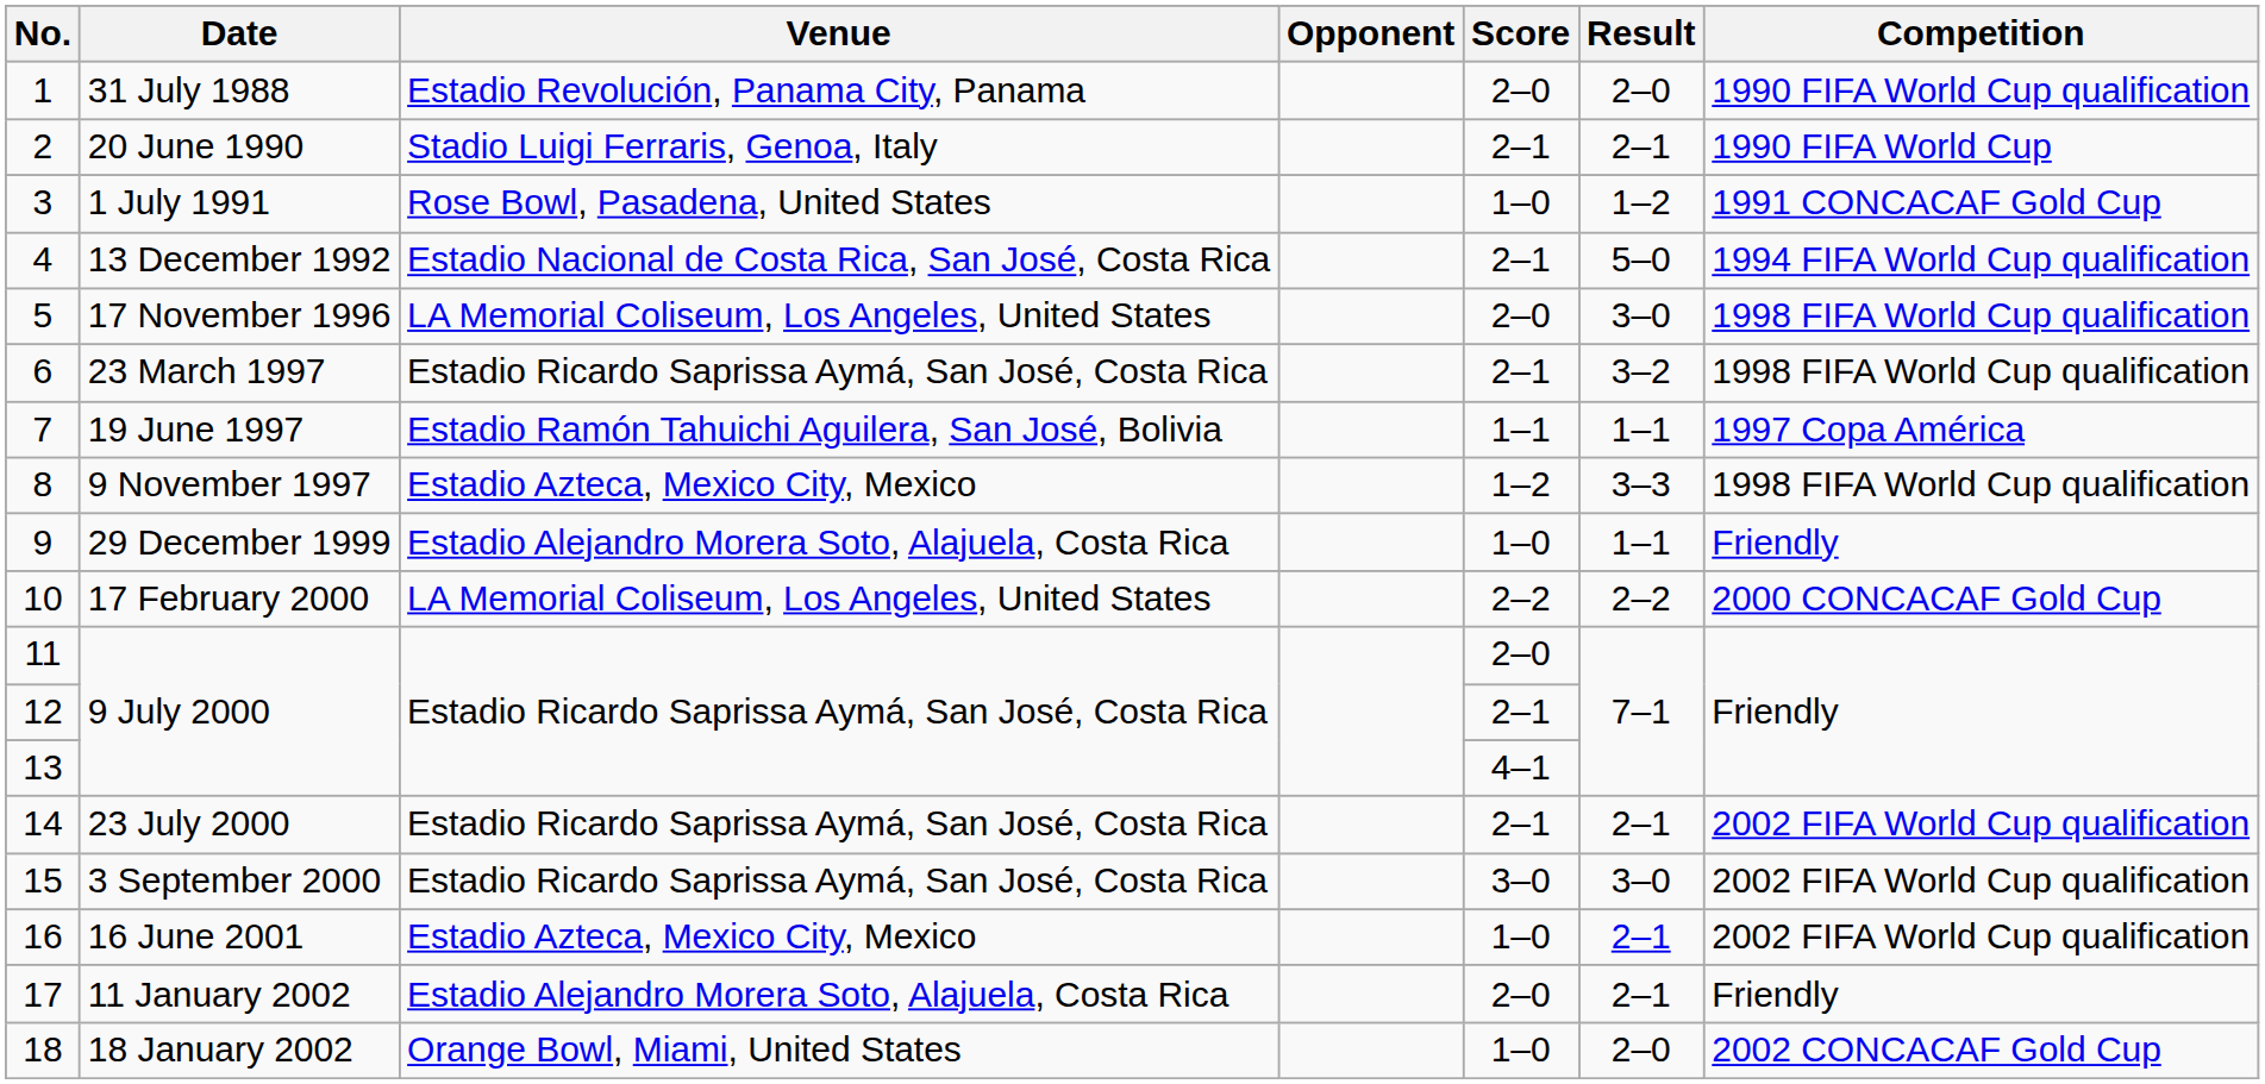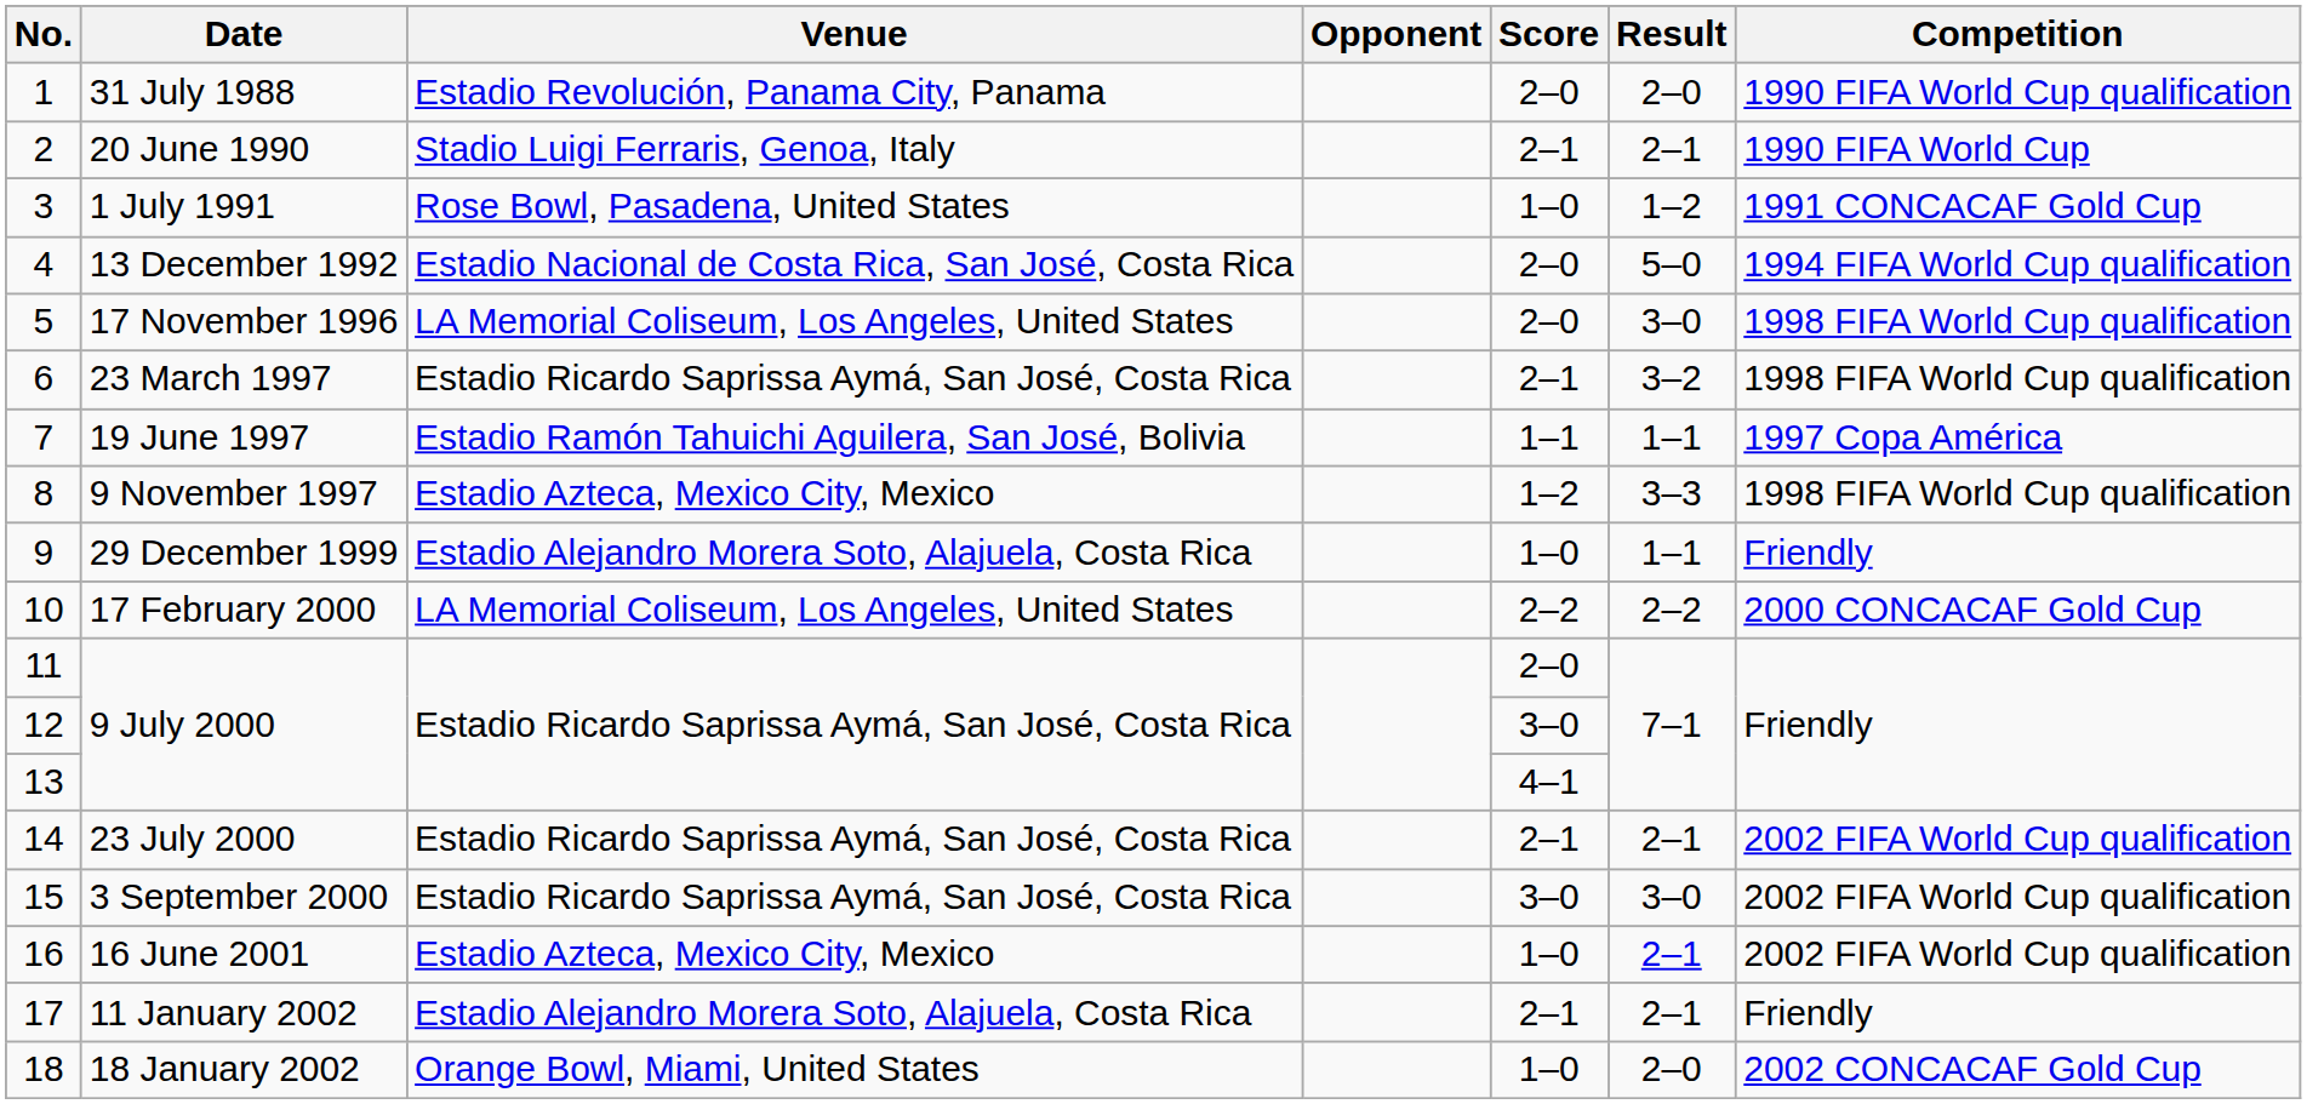 <table class="wikitable sortable">
 <tr>
 <th scope="col">No.</th>
 <th scope="col">Date</th>
 <th scope="col">Venue</th>
 <th scope="col">Opponent</th>
 <th scope="col">Score</th>
 <th scope="col">Result</th>
 <th scope="col">Competition</th>
 </tr>
 <tr>
 <td style="text-align:center">1</td>
 <td>31 July 1988</td>
 <td><a href='#'>Estadio Revolución</a>, <a href='#'>Panama City</a>, Panama</td>
 <td></td>
 <td style="text-align:center">2–0</td>
 <td style="text-align:center">2–0</td>
 <td><a href='#'>1990 FIFA World Cup qualification</a></td>
 </tr>
 <tr>
 <td style="text-align:center">2</td>
 <td>20 June 1990</td>
 <td><a href='#'>Stadio Luigi Ferraris</a>, <a href='#'>Genoa</a>, Italy</td>
 <td></td>
 <td style="text-align:center">2–1</td>
 <td style="text-align:center">2–1</td>
 <td><a href='#'>1990 FIFA World Cup</a></td>
 </tr>
 <tr>
 <td style="text-align:center">3</td>
 <td>1 July 1991</td>
 <td><a href='#'>Rose Bowl</a>, <a href='#'>Pasadena</a>, United States</td>
 <td></td>
 <td style="text-align:center">1–0</td>
 <td style="text-align:center">1–2</td>
 <td><a href='#'>1991 CONCACAF Gold Cup</a></td>
 </tr>
 <tr>
 <td style="text-align:center">4</td>
 <td>13 December 1992</td>
 <td><a href='#'>Estadio Nacional de Costa Rica</a>, <a href='#'>San José</a>, Costa Rica</td>
 <td></td>
-<td style="text-align:center">2–1</td>
+<td style="text-align:center">2–0</td>
 <td style="text-align:center">5–0</td>
 <td><a href='#'>1994 FIFA World Cup qualification</a></td>
 </tr>
 <tr>
 <td style="text-align:center">5</td>
 <td>17 November 1996</td>
 <td><a href='#'>LA Memorial Coliseum</a>, <a href='#'>Los Angeles</a>, United States</td>
 <td></td>
 <td style="text-align:center">2–0</td>
 <td style="text-align:center">3–0</td>
 <td><a href='#'>1998 FIFA World Cup qualification</a></td>
 </tr>
 <tr>
 <td style="text-align:center">6</td>
 <td>23 March 1997</td>
 <td>Estadio Ricardo Saprissa Aymá, San José, Costa Rica</td>
 <td></td>
 <td style="text-align:center">2–1</td>
 <td style="text-align:center">3–2</td>
 <td>1998 FIFA World Cup qualification</td>
 </tr>
 <tr>
 <td style="text-align:center">7</td>
 <td>19 June 1997</td>
 <td><a href='#'>Estadio Ramón Tahuichi Aguilera</a>, <a href='#'>San José</a>, Bolivia</td>
 <td></td>
 <td style="text-align:center">1–1</td>
 <td style="text-align:center">1–1</td>
 <td><a href='#'>1997 Copa América</a></td>
 </tr>
 <tr>
 <td style="text-align:center">8</td>
 <td>9 November 1997</td>
 <td><a href='#'>Estadio Azteca</a>, <a href='#'>Mexico City</a>, Mexico</td>
 <td></td>
 <td style="text-align:center">1–2</td>
 <td style="text-align:center">3–3</td>
 <td>1998 FIFA World Cup qualification</td>
 </tr>
 <tr>
 <td style="text-align:center">9</td>
 <td>29 December 1999</td>
 <td><a href='#'>Estadio Alejandro Morera Soto</a>, <a href='#'>Alajuela</a>, Costa Rica</td>
 <td></td>
 <td style="text-align:center">1–0</td>
 <td style="text-align:center">1–1</td>
 <td><a href='#'>Friendly</a></td>
 </tr>
 <tr>
 <td style="text-align:center">10</td>
 <td>17 February 2000</td>
 <td><a href='#'>LA Memorial Coliseum</a>, <a href='#'>Los Angeles</a>, United States</td>
 <td></td>
 <td style="text-align:center">2–2</td>
 <td style="text-align:center">2–2</td>
 <td><a href='#'>2000 CONCACAF Gold Cup</a></td>
 </tr>
 <tr>
 <td style="text-align:center">11</td>
 <td rowspan="3">9 July 2000</td>
 <td rowspan="3">Estadio Ricardo Saprissa Aymá, San José, Costa Rica</td>
 <td rowspan="3"></td>
 <td style="text-align:center">2–0</td>
 <td rowspan="3" style="text-align:center">7–1</td>
 <td rowspan="3">Friendly</td>
 </tr>
 <tr>
 <td style="text-align:center">12</td>
-<td style="text-align:center">2–1</td>
+<td style="text-align:center">3–0</td>
 </tr>
 <tr>
 <td style="text-align:center">13</td>
 <td style="text-align:center">4–1</td>
 </tr>
 <tr>
 <td style="text-align:center">14</td>
 <td>23 July 2000</td>
 <td>Estadio Ricardo Saprissa Aymá, San José, Costa Rica</td>
 <td></td>
 <td style="text-align:center">2–1</td>
 <td style="text-align:center">2–1</td>
 <td><a href='#'>2002 FIFA World Cup qualification</a></td>
 </tr>
 <tr>
 <td style="text-align:center">15</td>
 <td>3 September 2000</td>
 <td>Estadio Ricardo Saprissa Aymá, San José, Costa Rica</td>
 <td></td>
 <td style="text-align:center">3–0</td>
 <td style="text-align:center">3–0</td>
 <td>2002 FIFA World Cup qualification</td>
 </tr>
 <tr>
 <td style="text-align:center">16</td>
 <td>16 June 2001</td>
 <td><a href='#'>Estadio Azteca</a>, <a href='#'>Mexico City</a>, Mexico</td>
 <td></td>
 <td style="text-align:center">1–0</td>
 <td style="text-align:center"><a href='#'>2–1</a></td>
 <td>2002 FIFA World Cup qualification</td>
 </tr>
 <tr>
 <td style="text-align:center">17</td>
 <td>11 January 2002</td>
 <td><a href='#'>Estadio Alejandro Morera Soto</a>, <a href='#'>Alajuela</a>, Costa Rica</td>
 <td></td>
-<td style="text-align:center">2–0</td>
+<td style="text-align:center">2–1</td>
 <td style="text-align:center">2–1</td>
 <td>Friendly</td>
 </tr>
 <tr>
 <td style="text-align:center">18</td>
 <td>18 January 2002</td>
 <td><a href='#'>Orange Bowl</a>, <a href='#'>Miami</a>, United States</td>
 <td></td>
 <td style="text-align:center">1–0</td>
 <td style="text-align:center">2–0</td>
 <td><a href='#'>2002 CONCACAF Gold Cup</a></td>
 </tr>
 </table>
